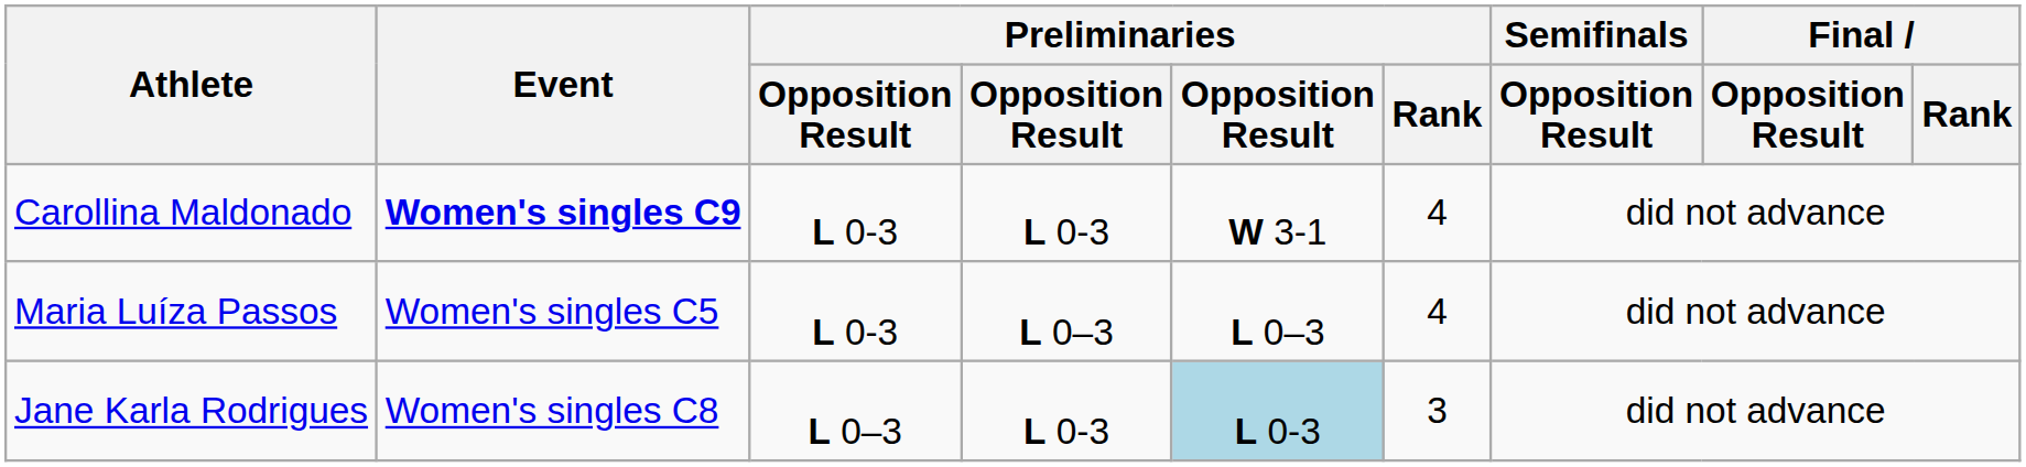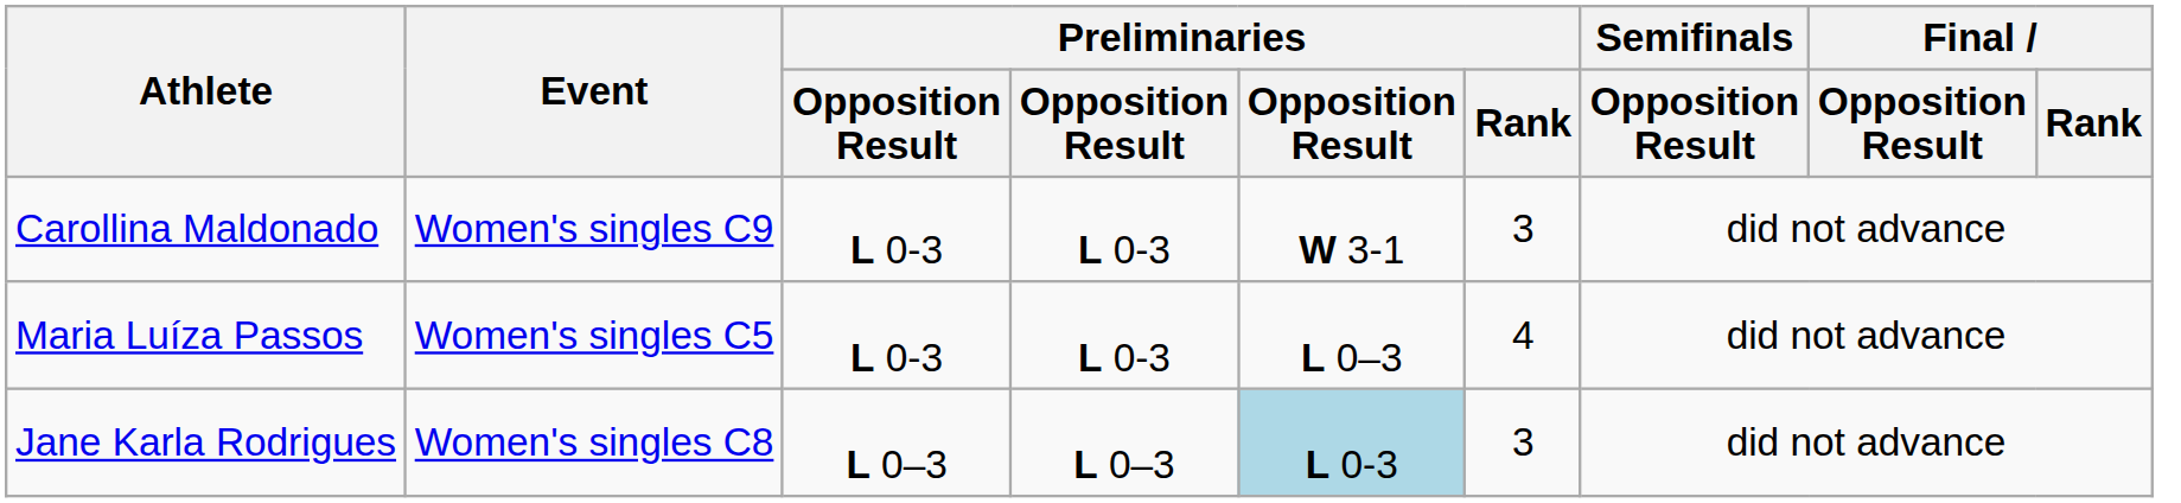 <table class=wikitable style="font-size:90%">
 <tr>
 <th rowspan="2">Athlete</th>
 <th rowspan="2">Event</th>
 <th colspan="4">Preliminaries</th>
 <th>Semifinals</th>
 <th colspan="2">Final / </th>
 </tr>
 <tr>
 <th>Opposition<br>Result</th>
 <th>Opposition<br>Result</th>
 <th>Opposition<br>Result</th>
 <th>Rank</th>
 <th>Opposition<br>Result</th>
 <th>Opposition<br>Result</th>
 <th>Rank</th>
 </tr>
 <tr>
 <td><a href='#'>Carollina Maldonado</a></td>
-<td><strong><a href='#'>Women's singles C9</a></strong></td>
+<td><a href='#'>Women's singles C9</a></td>
 <td align="center"><br><strong>L</strong> 0-3</td>
 <td align="center"><br><strong>L</strong> 0-3</td>
 <td align="center"><br><strong>W</strong> 3-1</td>
-<td align="center">4</td>
+<td align="center">3</td>
 <td align="center" colspan="3">did not advance</td>
 </tr>
 <tr>
 <td><a href='#'>Maria Luíza Passos</a></td>
 <td><a href='#'>Women's singles C5</a></td>
 <td align="center"><br><strong>L</strong> 0-3</td>
-<td align="center"><br><strong>L</strong> 0–3</td>
+<td align="center"><br><strong>L</strong> 0-3</td>
 <td align="center"><br><strong>L</strong> 0–3</td>
 <td align="center">4</td>
 <td align="center" colspan="3">did not advance</td>
 </tr>
 <tr>
 <td><a href='#'>Jane Karla Rodrigues</a></td>
 <td><a href='#'>Women's singles C8</a></td>
 <td align="center"><br><strong>L</strong> 0–3</td>
-<td align="center"><br><strong>L</strong> 0-3</td>
+<td align="center"><br><strong>L</strong> 0–3</td>
 <td align="center" style="background: lightblue;"><br><strong>L</strong> 0-3</td>
 <td align="center">3</td>
 <td align="center" colspan="3">did not advance</td>
 </tr>
 </table>
